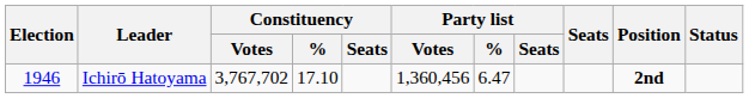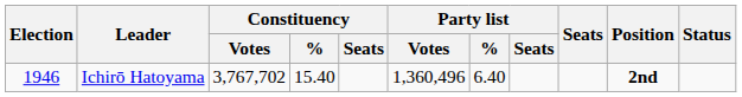 <table class="wikitable" style="text-align:center">
 <tr>
 <th rowspan="2">Election</th>
 <th rowspan="2">Leader</th>
 <th colspan="3">Constituency</th>
 <th colspan="3">Party list</th>
 <th rowspan="2">Seats</th>
 <th rowspan="2">Position</th>
 <th rowspan="2">Status</th>
 </tr>
 <tr>
 <th>Votes</th>
 <th>%</th>
 <th>Seats</th>
 <th>Votes</th>
 <th>%</th>
 <th>Seats</th>
 </tr>
 <tr>
 <td><a href='#'>1946</a></td>
 <td><a href='#'>Ichirō Hatoyama</a></td>
 <td>3,767,702</td>
-<td>17.10</td>
+<td>15.40</td>
 <td></td>
-<td>1,360,456</td>
-<td>6.47</td>
+<td>1,360,496</td>
+<td>6.40</td>
 <td></td>
 <td></td>
 <td><strong>2nd</strong></td>
 <td></td>
 </tr>
 </table>
